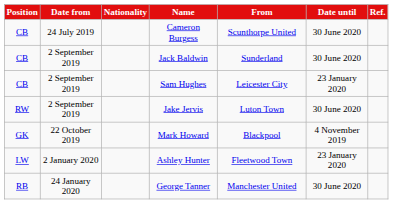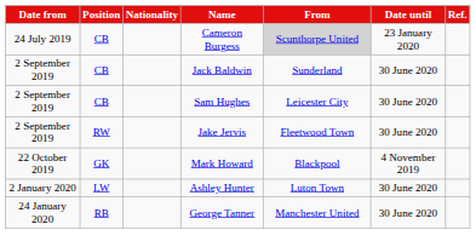 <table class="wikitable"  style="text-align:center; font-size:90%; ">
 <tr>
+<th style="background:#e20e0e; color:#FFFFFF; width:120px;">Date from</th>
 <th style="background:#e20e0e; color:#FFFFFF; width:50px;">Position</th>
-<th style="background:#e20e0e; color:#FFFFFF; width:120px;">Date from</th>
 <th style="background:#e20e0e; color:#FFFFFF; width:50px;">Nationality</th>
 <th style="background:#e20e0e; color:#FFFFFF; width:150px;">Name</th>
 <th style="background:#e20e0e; color:#FFFFFF; width:200px;">From</th>
 <th style="background:#e20e0e; color:#FFFFFF; width:120px;">Date until</th>
 <th style="background:#e20e0e; color:#FFFFFF; width:25px;">Ref.</th>
 </tr>
 <tr>
+<td>24 July 2019</td>
 <td><a href='#'>CB</a></td>
-<td>24 July 2019</td>
 <td></td>
 <td><a href='#'>Cameron Burgess</a></td>
-<td> <a href='#'>Scunthorpe United</a></td>
-<td>30 June 2020</td>
+<td style="background: lightgrey;"> <a href='#'>Scunthorpe United</a></td>
+<td>23 January 2020</td>
 <td></td>
 </tr>
 <tr>
+<td>2 September 2019</td>
 <td><a href='#'>CB</a></td>
-<td>2 September 2019</td>
 <td></td>
 <td><a href='#'>Jack Baldwin</a></td>
 <td> <a href='#'>Sunderland</a></td>
 <td>30 June 2020</td>
 <td></td>
 </tr>
 <tr>
+<td>2 September 2019</td>
 <td><a href='#'>CB</a></td>
-<td>2 September 2019</td>
 <td></td>
 <td><a href='#'>Sam Hughes</a></td>
 <td> <a href='#'>Leicester City</a></td>
-<td>23 January 2020</td>
-<td></td>
-</tr>
-<tr>
-<td><a href='#'>RW</a></td>
-<td>2 September 2019</td>
-<td></td>
-<td><a href='#'>Jake Jervis</a></td>
-<td> <a href='#'>Luton Town</a></td>
 <td>30 June 2020</td>
 <td></td>
 </tr>
 <tr>
+<td>2 September 2019</td>
+<td><a href='#'>RW</a></td>
+<td></td>
+<td><a href='#'>Jake Jervis</a></td>
+<td> <a href='#'>Fleetwood Town</a></td>
+<td>30 June 2020</td>
+<td></td>
+</tr>
+<tr>
+<td>22 October 2019</td>
 <td><a href='#'>GK</a></td>
-<td>22 October 2019</td>
 <td></td>
 <td><a href='#'>Mark Howard</a></td>
 <td> <a href='#'>Blackpool</a></td>
 <td>4 November 2019</td>
 <td></td>
 </tr>
 <tr>
+<td>2 January 2020</td>
 <td><a href='#'>LW</a></td>
-<td>2 January 2020</td>
 <td></td>
 <td><a href='#'>Ashley Hunter</a></td>
-<td> <a href='#'>Fleetwood Town</a></td>
-<td>23 January 2020</td>
+<td> <a href='#'>Luton Town</a></td>
+<td>30 June 2020</td>
 <td></td>
 </tr>
 <tr>
+<td>24 January 2020</td>
 <td><a href='#'>RB</a></td>
-<td>24 January 2020</td>
 <td></td>
 <td><a href='#'>George Tanner</a></td>
 <td> <a href='#'>Manchester United</a></td>
 <td>30 June 2020</td>
 <td></td>
 </tr>
 </table>
